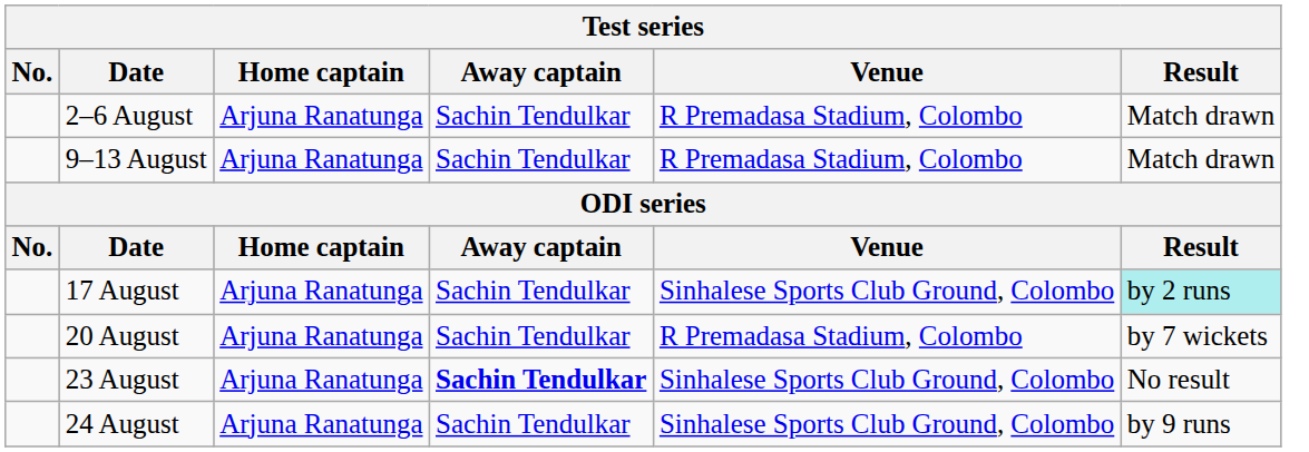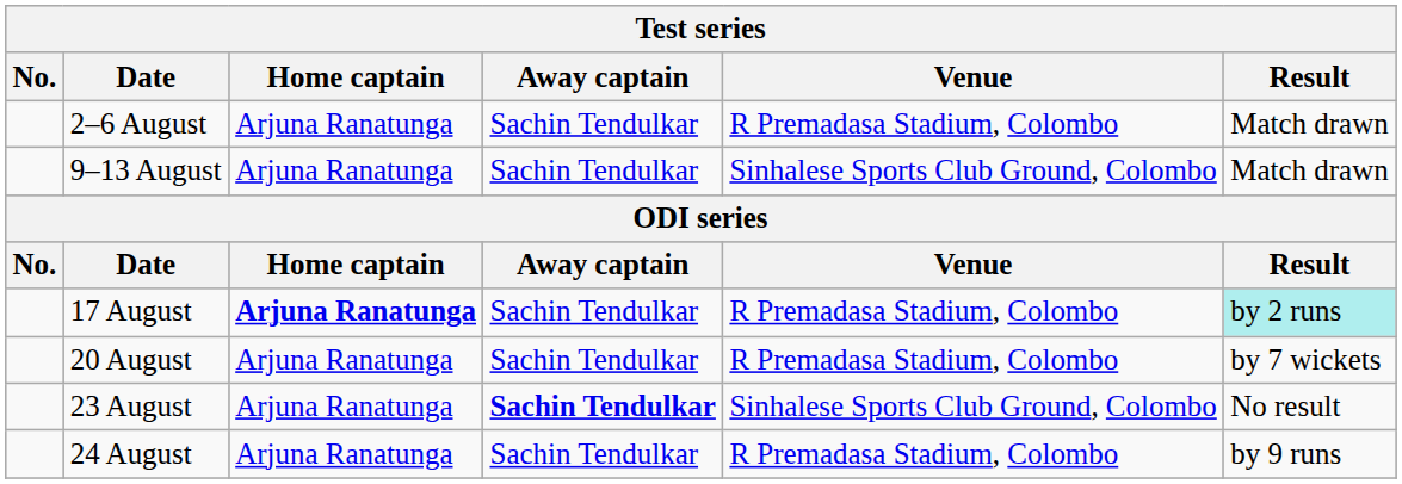 <table class="wikitable">
 <tr>
 <th colspan="9">Test series</th>
 </tr>
 <tr>
 <th>No.</th>
 <th>Date</th>
 <th>Home captain</th>
 <th>Away captain</th>
 <th>Venue</th>
 <th>Result</th>
 </tr>
 <tr>
 <td></td>
 <td>2–6 August</td>
 <td><a href='#'>Arjuna Ranatunga</a></td>
 <td><a href='#'>Sachin Tendulkar</a></td>
 <td><a href='#'>R Premadasa Stadium</a>, <a href='#'>Colombo</a></td>
 <td>Match drawn</td>
 </tr>
 <tr>
 <td></td>
 <td>9–13 August</td>
 <td><a href='#'>Arjuna Ranatunga</a></td>
 <td><a href='#'>Sachin Tendulkar</a></td>
-<td><a href='#'>R Premadasa Stadium</a>, <a href='#'>Colombo</a></td>
+<td><a href='#'>Sinhalese Sports Club Ground</a>, <a href='#'>Colombo</a></td>
 <td>Match drawn</td>
 </tr>
 <tr>
 <th colspan="9">ODI series</th>
 </tr>
 <tr>
 <th>No.</th>
 <th>Date</th>
 <th>Home captain</th>
 <th>Away captain</th>
 <th>Venue</th>
 <th>Result</th>
 </tr>
 <tr>
 <td></td>
 <td>17 August</td>
-<td><a href='#'>Arjuna Ranatunga</a></td>
+<td><strong><a href='#'>Arjuna Ranatunga</a></strong></td>
 <td><a href='#'>Sachin Tendulkar</a></td>
-<td><a href='#'>Sinhalese Sports Club Ground</a>, <a href='#'>Colombo</a></td>
+<td><a href='#'>R Premadasa Stadium</a>, <a href='#'>Colombo</a></td>
 <td style="background: paleturquoise;"> by 2 runs</td>
 </tr>
 <tr>
 <td></td>
 <td>20 August</td>
 <td><a href='#'>Arjuna Ranatunga</a></td>
 <td><a href='#'>Sachin Tendulkar</a></td>
 <td><a href='#'>R Premadasa Stadium</a>, <a href='#'>Colombo</a></td>
 <td> by 7 wickets</td>
 </tr>
 <tr>
 <td></td>
 <td>23 August</td>
 <td><a href='#'>Arjuna Ranatunga</a></td>
 <td><strong><a href='#'>Sachin Tendulkar</a></strong></td>
 <td><a href='#'>Sinhalese Sports Club Ground</a>, <a href='#'>Colombo</a></td>
 <td>No result</td>
 </tr>
 <tr>
 <td></td>
 <td>24 August</td>
 <td><a href='#'>Arjuna Ranatunga</a></td>
 <td><a href='#'>Sachin Tendulkar</a></td>
-<td><a href='#'>Sinhalese Sports Club Ground</a>, <a href='#'>Colombo</a></td>
+<td><a href='#'>R Premadasa Stadium</a>, <a href='#'>Colombo</a></td>
 <td> by 9 runs</td>
 </tr>
 </table>
